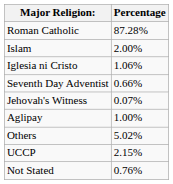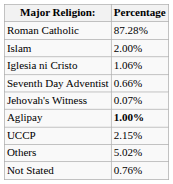 <table class="wikitable">
 <tr>
 <th>Major Religion:</th>
 <th>Percentage</th>
 </tr>
 <tr>
 <td>Roman Catholic</td>
 <td>87.28%</td>
 </tr>
 <tr>
 <td>Islam</td>
 <td>2.00%</td>
 </tr>
 <tr>
 <td>Iglesia ni Cristo</td>
 <td>1.06%</td>
 </tr>
 <tr>
 <td>Seventh Day Adventist</td>
 <td>0.66%</td>
 </tr>
 <tr>
 <td>Jehovah's Witness</td>
 <td>0.07%</td>
 </tr>
 <tr>
 <td>Aglipay</td>
-<td>1.00%</td>
+<td><strong>1.00%</strong></td>
+</tr>
+<tr>
+<td>UCCP</td>
+<td>2.15%</td>
 </tr>
 <tr>
 <td>Others</td>
 <td>5.02%</td>
 </tr>
 <tr>
-<td>UCCP</td>
-<td>2.15%</td>
-</tr>
-<tr>
 <td>Not Stated</td>
 <td>0.76%</td>
 </tr>
 </table>
